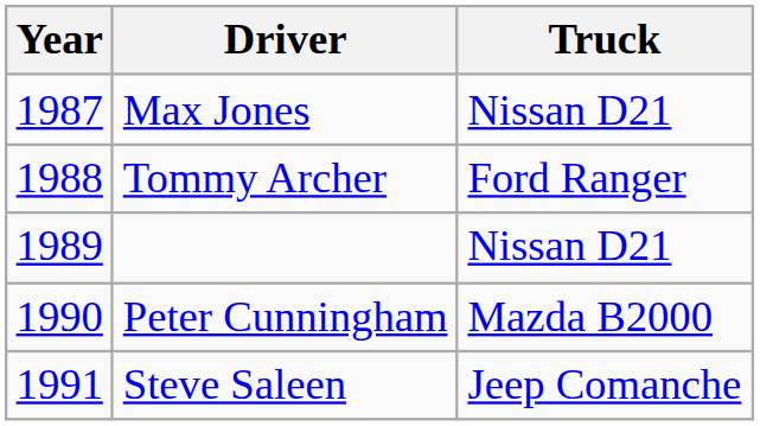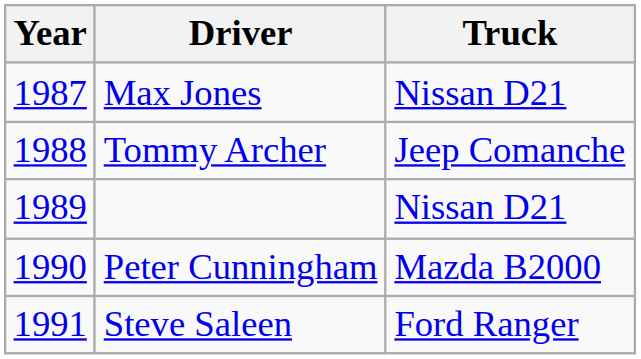 <table class="wikitable">
 <tr>
 <th>Year</th>
 <th>Driver</th>
 <th>Truck</th>
 </tr>
 <tr>
 <td><a href='#'>1987</a></td>
 <td> <a href='#'>Max Jones</a></td>
 <td><a href='#'>Nissan D21</a></td>
 </tr>
 <tr>
 <td><a href='#'>1988</a></td>
 <td> <a href='#'>Tommy Archer</a></td>
-<td><a href='#'>Ford Ranger</a></td>
+<td><a href='#'>Jeep Comanche</a></td>
 </tr>
 <tr>
 <td><a href='#'>1989</a></td>
 <td> </td>
 <td><a href='#'>Nissan D21</a></td>
 </tr>
 <tr>
 <td><a href='#'>1990</a></td>
 <td> <a href='#'>Peter Cunningham</a></td>
 <td><a href='#'>Mazda B2000</a></td>
 </tr>
 <tr>
 <td><a href='#'>1991</a></td>
 <td> <a href='#'>Steve Saleen</a></td>
-<td><a href='#'>Jeep Comanche</a></td>
+<td><a href='#'>Ford Ranger</a></td>
 </tr>
 </table>
